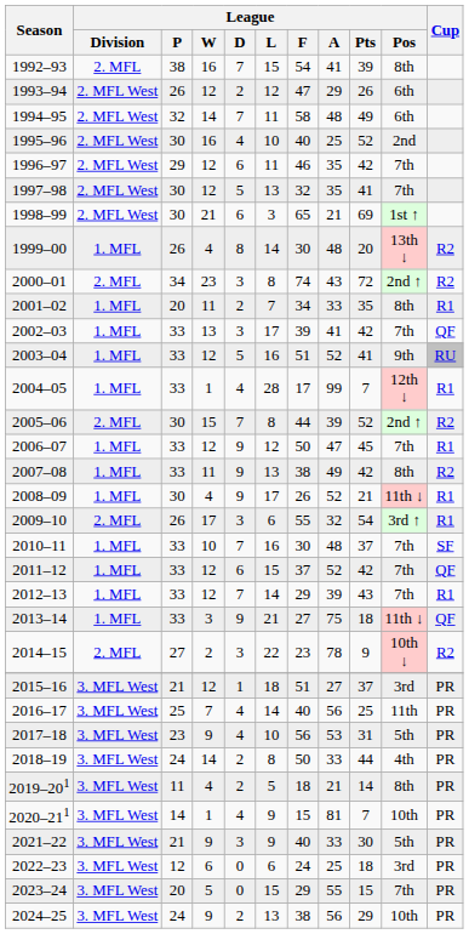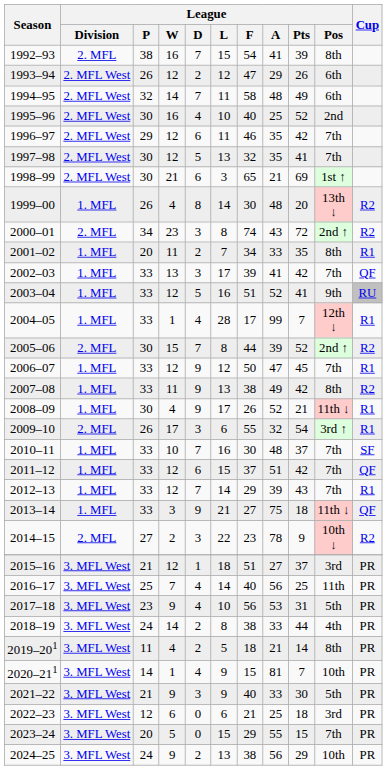 <table class="wikitable" style="text-align:center; font-size:100%">
 <tr>
 <th rowspan=2>Season</th>
 <th colspan=9>League</th>
 <th rowspan=2 width="30"><a href='#'>Cup</a></th>
 </tr>
 <tr>
 <th>Division</th>
 <th width="25">P</th>
 <th width="25">W</th>
 <th width="25">D</th>
 <th width="25">L</th>
 <th width="25">F</th>
 <th width="25">A</th>
 <th width="25">Pts</th>
 <th width="40">Pos</th>
 </tr>
 <tr>
 <td>1992–93</td>
 <td><a href='#'>2. MFL</a></td>
 <td>38</td>
 <td>16</td>
 <td>7</td>
 <td>15</td>
 <td>54</td>
 <td>41</td>
 <td>39</td>
 <td>8th</td>
 <td></td>
 </tr>
 <tr bgcolor=#EEEEEE>
 <td>1993–94</td>
 <td><a href='#'>2. MFL West</a></td>
 <td>26</td>
 <td>12</td>
 <td>2</td>
 <td>12</td>
 <td>47</td>
 <td>29</td>
 <td>26</td>
 <td>6th</td>
 <td></td>
 </tr>
 <tr>
 <td>1994–95</td>
 <td><a href='#'>2. MFL West</a></td>
 <td>32</td>
 <td>14</td>
 <td>7</td>
 <td>11</td>
 <td>58</td>
 <td>48</td>
 <td>49</td>
 <td>6th</td>
 <td></td>
 </tr>
 <tr bgcolor=#EEEEEE>
 <td>1995–96</td>
 <td><a href='#'>2. MFL West</a></td>
 <td>30</td>
 <td>16</td>
 <td>4</td>
 <td>10</td>
 <td>40</td>
 <td>25</td>
 <td>52</td>
 <td>2nd</td>
 <td></td>
 </tr>
 <tr>
 <td>1996–97</td>
 <td><a href='#'>2. MFL West</a></td>
 <td>29</td>
 <td>12</td>
 <td>6</td>
 <td>11</td>
 <td>46</td>
 <td>35</td>
 <td>42</td>
 <td>7th</td>
 <td></td>
 </tr>
 <tr bgcolor=#EEEEEE>
 <td>1997–98</td>
 <td><a href='#'>2. MFL West</a></td>
 <td>30</td>
 <td>12</td>
 <td>5</td>
 <td>13</td>
 <td>32</td>
 <td>35</td>
 <td>41</td>
 <td>7th</td>
 <td></td>
 </tr>
 <tr>
 <td>1998–99</td>
 <td><a href='#'>2. MFL West</a></td>
 <td>30</td>
 <td>21</td>
 <td>6</td>
 <td>3</td>
 <td>65</td>
 <td>21</td>
 <td>69</td>
 <td bgcolor="#DDFFDD">1st ↑</td>
 <td></td>
 </tr>
 <tr bgcolor=#EEEEEE>
 <td>1999–00</td>
 <td><a href='#'>1. MFL</a></td>
 <td>26</td>
 <td>4</td>
 <td>8</td>
 <td>14</td>
 <td>30</td>
 <td>48</td>
 <td>20</td>
 <td bgcolor="#FFCCCC">13th ↓</td>
 <td><a href='#'>R2</a></td>
 </tr>
 <tr>
 <td>2000–01</td>
 <td><a href='#'>2. MFL</a></td>
 <td>34</td>
 <td>23</td>
 <td>3</td>
 <td>8</td>
 <td>74</td>
 <td>43</td>
 <td>72</td>
 <td bgcolor="#DDFFDD">2nd ↑</td>
 <td><a href='#'>R2</a></td>
 </tr>
 <tr bgcolor=#EEEEEE>
 <td>2001–02</td>
 <td><a href='#'>1. MFL</a></td>
 <td>20</td>
 <td>11</td>
 <td>2</td>
 <td>7</td>
 <td>34</td>
 <td>33</td>
 <td>35</td>
 <td>8th</td>
 <td><a href='#'>R1</a></td>
 </tr>
 <tr>
 <td>2002–03</td>
 <td><a href='#'>1. MFL</a></td>
 <td>33</td>
 <td>13</td>
 <td>3</td>
 <td>17</td>
 <td>39</td>
 <td>41</td>
 <td>42</td>
 <td>7th</td>
 <td><a href='#'>QF</a></td>
 </tr>
 <tr bgcolor=#EEEEEE>
 <td>2003–04</td>
 <td><a href='#'>1. MFL</a></td>
 <td>33</td>
 <td>12</td>
 <td>5</td>
 <td>16</td>
 <td>51</td>
 <td>52</td>
 <td>41</td>
 <td>9th</td>
 <td bgcolor=silver><a href='#'>RU</a></td>
 </tr>
 <tr>
 <td>2004–05</td>
 <td><a href='#'>1. MFL</a></td>
 <td>33</td>
 <td>1</td>
 <td>4</td>
 <td>28</td>
 <td>17</td>
 <td>99</td>
 <td>7</td>
 <td bgcolor="#FFCCCC">12th ↓</td>
 <td><a href='#'>R1</a></td>
 </tr>
 <tr bgcolor=#EEEEEE>
 <td>2005–06</td>
 <td><a href='#'>2. MFL</a></td>
 <td>30</td>
 <td>15</td>
 <td>7</td>
 <td>8</td>
 <td>44</td>
 <td>39</td>
 <td>52</td>
 <td bgcolor="#DDFFDD">2nd ↑</td>
 <td><a href='#'>R2</a></td>
 </tr>
 <tr>
 <td>2006–07</td>
 <td><a href='#'>1. MFL</a></td>
 <td>33</td>
 <td>12</td>
 <td>9</td>
 <td>12</td>
 <td>50</td>
 <td>47</td>
 <td>45</td>
 <td>7th</td>
 <td><a href='#'>R1</a></td>
 </tr>
 <tr bgcolor=#EEEEEE>
 <td>2007–08</td>
 <td><a href='#'>1. MFL</a></td>
 <td>33</td>
 <td>11</td>
 <td>9</td>
 <td>13</td>
 <td>38</td>
 <td>49</td>
 <td>42</td>
 <td>8th</td>
 <td><a href='#'>R2</a></td>
 </tr>
 <tr>
 <td>2008–09</td>
 <td><a href='#'>1. MFL</a></td>
 <td>30</td>
 <td>4</td>
 <td>9</td>
 <td>17</td>
 <td>26</td>
 <td>52</td>
 <td>21</td>
 <td bgcolor="#FFCCCC">11th ↓</td>
 <td><a href='#'>R1</a></td>
 </tr>
 <tr bgcolor=#EEEEEE>
 <td>2009–10</td>
 <td><a href='#'>2. MFL</a></td>
 <td>26</td>
 <td>17</td>
 <td>3</td>
 <td>6</td>
 <td>55</td>
 <td>32</td>
 <td>54</td>
 <td bgcolor="#DDFFDD">3rd ↑</td>
 <td><a href='#'>R1</a></td>
 </tr>
 <tr>
 <td>2010–11</td>
 <td><a href='#'>1. MFL</a></td>
 <td>33</td>
 <td>10</td>
 <td>7</td>
 <td>16</td>
 <td>30</td>
 <td>48</td>
 <td>37</td>
 <td>7th</td>
 <td><a href='#'>SF</a></td>
 </tr>
 <tr bgcolor=#EEEEEE>
 <td>2011–12</td>
 <td><a href='#'>1. MFL</a></td>
 <td>33</td>
 <td>12</td>
 <td>6</td>
 <td>15</td>
 <td>37</td>
-<td>52</td>
+<td>51</td>
 <td>42</td>
 <td>7th</td>
 <td><a href='#'>QF</a></td>
 </tr>
 <tr>
 <td>2012–13</td>
 <td><a href='#'>1. MFL</a></td>
 <td>33</td>
 <td>12</td>
 <td>7</td>
 <td>14</td>
 <td>29</td>
 <td>39</td>
 <td>43</td>
 <td>7th</td>
 <td><a href='#'>R1</a></td>
 </tr>
 <tr bgcolor=#EEEEEE>
 <td>2013–14</td>
 <td><a href='#'>1. MFL</a></td>
 <td>33</td>
 <td>3</td>
 <td>9</td>
 <td>21</td>
 <td>27</td>
 <td>75</td>
 <td>18</td>
 <td bgcolor="#FFCCCC">11th ↓</td>
 <td><a href='#'>QF</a></td>
 </tr>
 <tr>
 <td>2014–15</td>
 <td><a href='#'>2. MFL</a></td>
 <td>27</td>
 <td>2</td>
 <td>3</td>
 <td>22</td>
 <td>23</td>
 <td>78</td>
 <td>9</td>
 <td bgcolor="#FFCCCC">10th ↓</td>
 <td><a href='#'>R2</a></td>
 </tr>
 <tr>
 </tr>
 <tr bgcolor=#EEEEEE>
 <td>2015–16</td>
 <td><a href='#'>3. MFL West</a></td>
 <td>21</td>
 <td>12</td>
 <td>1</td>
 <td>18</td>
 <td>51</td>
 <td>27</td>
 <td>37</td>
 <td>3rd</td>
 <td>PR</td>
 </tr>
 <tr>
 <td>2016–17</td>
 <td><a href='#'>3. MFL West</a></td>
 <td>25</td>
 <td>7</td>
 <td>4</td>
 <td>14</td>
 <td>40</td>
 <td>56</td>
 <td>25</td>
 <td>11th</td>
 <td>PR</td>
 </tr>
 <tr bgcolor=#EEEEEE>
 <td>2017–18</td>
 <td><a href='#'>3. MFL West</a></td>
 <td>23</td>
 <td>9</td>
 <td>4</td>
 <td>10</td>
 <td>56</td>
 <td>53</td>
 <td>31</td>
 <td>5th</td>
 <td>PR</td>
 </tr>
 <tr>
 <td>2018–19</td>
 <td><a href='#'>3. MFL West</a></td>
 <td>24</td>
 <td>14</td>
 <td>2</td>
 <td>8</td>
-<td>50</td>
+<td>38</td>
 <td>33</td>
 <td>44</td>
 <td>4th</td>
 <td>PR</td>
 </tr>
 <tr bgcolor=#EEEEEE>
 <td>2019–20<sup>1</sup></td>
 <td><a href='#'>3. MFL West</a></td>
 <td>11</td>
 <td>4</td>
 <td>2</td>
 <td>5</td>
 <td>18</td>
 <td>21</td>
 <td>14</td>
 <td>8th</td>
 <td>PR</td>
 </tr>
 <tr>
 <td>2020–21<sup>1</sup></td>
 <td><a href='#'>3. MFL West</a></td>
 <td>14</td>
 <td>1</td>
 <td>4</td>
 <td>9</td>
 <td>15</td>
 <td>81</td>
 <td>7</td>
 <td>10th</td>
 <td>PR</td>
 </tr>
 <tr bgcolor=#EEEEEE>
 <td>2021–22</td>
 <td><a href='#'>3. MFL West</a></td>
 <td>21</td>
 <td>9</td>
 <td>3</td>
 <td>9</td>
 <td>40</td>
 <td>33</td>
 <td>30</td>
 <td>5th</td>
 <td>PR</td>
 </tr>
 <tr>
 <td>2022–23</td>
 <td><a href='#'>3. MFL West</a></td>
 <td>12</td>
 <td>6</td>
 <td>0</td>
 <td>6</td>
-<td>24</td>
+<td>21</td>
 <td>25</td>
 <td>18</td>
 <td>3rd</td>
 <td>PR</td>
 </tr>
 <tr bgcolor=#EEEEEE>
 <td>2023–24</td>
 <td><a href='#'>3. MFL West</a></td>
 <td>20</td>
 <td>5</td>
 <td>0</td>
 <td>15</td>
 <td>29</td>
 <td>55</td>
 <td>15</td>
 <td>7th</td>
 <td>PR</td>
 </tr>
 <tr>
 <td>2024–25</td>
 <td><a href='#'>3. MFL West</a></td>
 <td>24</td>
 <td>9</td>
 <td>2</td>
 <td>13</td>
 <td>38</td>
 <td>56</td>
 <td>29</td>
 <td>10th</td>
 <td>PR</td>
 </tr>
 </table>
